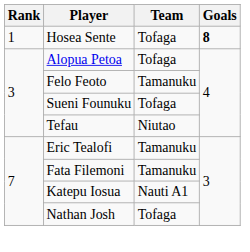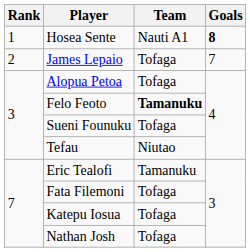 <table class="wikitable">
 <tr>
 <th>Rank</th>
 <th>Player</th>
 <th>Team</th>
 <th>Goals</th>
 </tr>
 <tr>
 <td>1</td>
 <td>Hosea Sente</td>
+<td>Nauti A1</td>
+<td><strong>8</strong></td>
+</tr>
+<tr>
+<td>2</td>
+<td><a href='#'>James Lepaio</a></td>
 <td>Tofaga</td>
-<td><strong>8</strong></td>
+<td>7</td>
 </tr>
 <tr>
 <td rowspan=4>3</td>
 <td><a href='#'>Alopua Petoa</a></td>
 <td>Tofaga</td>
 <td rowspan=4>4</td>
 </tr>
 <tr>
 <td>Felo Feoto</td>
-<td>Tamanuku</td>
+<td><strong>Tamanuku</strong></td>
 </tr>
 <tr>
 <td>Sueni Founuku</td>
 <td>Tofaga</td>
 </tr>
 <tr>
 <td>Tefau</td>
 <td>Niutao</td>
 </tr>
 <tr>
 <td rowspan=4>7</td>
 <td>Eric Tealofi</td>
 <td>Tamanuku</td>
 <td rowspan=4>3</td>
 </tr>
 <tr>
 <td>Fata Filemoni</td>
-<td>Tamanuku</td>
+<td>Tofaga</td>
 </tr>
 <tr>
 <td>Katepu Iosua</td>
-<td>Nauti A1</td>
+<td>Tofaga</td>
 </tr>
 <tr>
 <td>Nathan Josh</td>
 <td>Tofaga</td>
 </tr>
 </table>
